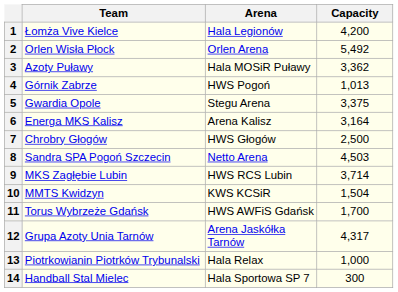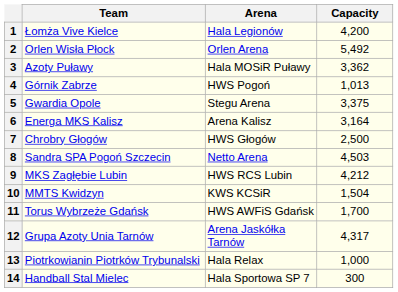 <table class="wikitable" style="border:none;">
 <tr>
 <th style="border:none;"></th>
 <th width=250px>Team</th>
 <th width=150px>Arena</th>
 <th width=100px>Capacity</th>
 </tr>
 <tr bgcolor=#FFFFEB>
 <th>1</th>
 <td><a href='#'>Łomża Vive Kielce</a> </td>
 <td><a href='#'>Hala Legionów</a></td>
 <td align="center">4,200</td>
 </tr>
 <tr bgcolor=#FFFFEB>
 <th>2</th>
 <td><a href='#'>Orlen Wisła Płock</a></td>
 <td><a href='#'>Orlen Arena</a></td>
 <td align="center">5,492</td>
 </tr>
 <tr bgcolor=#FFFFEB>
 <th>3</th>
 <td><a href='#'>Azoty Puławy</a></td>
 <td>Hala MOSiR Puławy</td>
 <td align="center">3,362</td>
 </tr>
 <tr bgcolor=#FFFFEB>
 <th>4</th>
 <td><a href='#'>Górnik Zabrze</a></td>
 <td>HWS Pogoń</td>
 <td align="center">1,013</td>
 </tr>
 <tr bgcolor=#FFFFEB>
 <th>5</th>
 <td><a href='#'>Gwardia Opole</a></td>
 <td>Stegu Arena</td>
 <td align="center">3,375</td>
 </tr>
 <tr bgcolor=#FFFFEB>
 <th>6</th>
 <td><a href='#'>Energa MKS Kalisz</a></td>
 <td>Arena Kalisz</td>
 <td align="center">3,164</td>
 </tr>
 <tr bgcolor=#FFFFEB>
 <th>7</th>
 <td><a href='#'>Chrobry Głogów</a></td>
 <td>HWS Głogów</td>
 <td align="center">2,500</td>
 </tr>
 <tr bgcolor=#FFFFEB>
 <th>8</th>
 <td><a href='#'>Sandra SPA Pogoń Szczecin</a></td>
 <td><a href='#'>Netto Arena</a></td>
 <td align="center">4,503</td>
 </tr>
 <tr bgcolor=#FFFFEB>
 <th>9</th>
 <td><a href='#'>MKS Zagłębie Lubin</a></td>
 <td>HWS RCS Lubin</td>
-<td align="center">3,714</td>
+<td align="center">4,212</td>
 </tr>
 <tr bgcolor=#FFFFEB>
 <th>10</th>
 <td><a href='#'>MMTS Kwidzyn</a></td>
 <td>KWS KCSiR</td>
 <td align="center">1,504</td>
 </tr>
 <tr bgcolor=#FFFFEB>
 <th>11</th>
 <td><a href='#'>Torus Wybrzeże Gdańsk</a></td>
 <td>HWS AWFiS Gdańsk</td>
 <td align="center">1,700</td>
 </tr>
 <tr bgcolor=#FFFFEB>
 <th>12</th>
 <td><a href='#'>Grupa Azoty Unia Tarnów</a></td>
 <td><a href='#'>Arena Jaskółka Tarnów</a></td>
 <td align="center">4,317</td>
 </tr>
 <tr bgcolor=#FFFFEB>
 <th>13</th>
 <td><a href='#'>Piotrkowianin Piotrków Trybunalski</a></td>
 <td>Hala Relax</td>
 <td align="center">1,000</td>
 </tr>
 <tr bgcolor=#FFFFEB>
 <th>14</th>
 <td><a href='#'>Handball Stal Mielec</a></td>
 <td>Hala Sportowa SP 7</td>
 <td align="center">300</td>
 </tr>
 </table>
